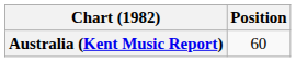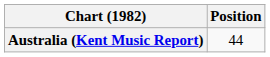 <table class="wikitable sortable plainrowheaders" style="text-align:center">
 <tr>
 <th>Chart (1982)</th>
 <th>Position</th>
 </tr>
 <tr>
 <th scope="row">Australia (<a href='#'>Kent Music Report</a>)</th>
-<td>60</td>
+<td>44</td>
 </tr>
 </table>
